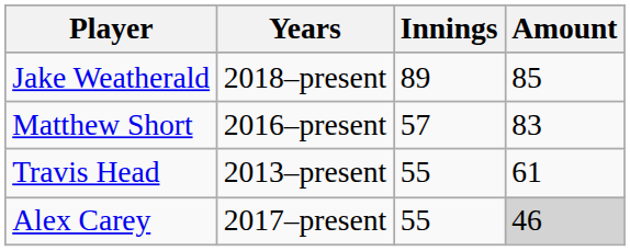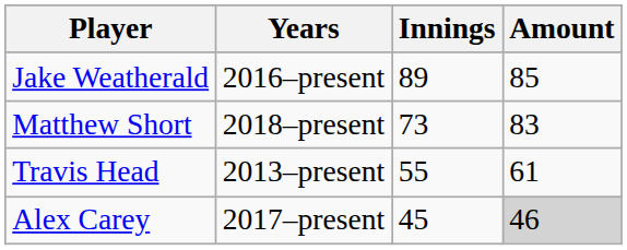 <table class="wikitable">
 <tr>
 <th>Player</th>
 <th>Years</th>
 <th>Innings</th>
 <th>Amount</th>
 </tr>
 <tr>
 <td><a href='#'>Jake Weatherald</a></td>
-<td>2018–present</td>
+<td>2016–present</td>
 <td>89</td>
 <td>85</td>
 </tr>
 <tr>
 <td><a href='#'>Matthew Short</a></td>
-<td>2016–present</td>
-<td>57</td>
+<td>2018–present</td>
+<td>73</td>
 <td>83</td>
 </tr>
 <tr>
 <td><a href='#'>Travis Head</a></td>
 <td>2013–present</td>
 <td>55</td>
 <td>61</td>
 </tr>
 <tr>
 <td><a href='#'>Alex Carey</a></td>
 <td>2017–present</td>
-<td>55</td>
+<td>45</td>
 <td style="background: lightgrey;">46</td>
 </tr>
 </table>
